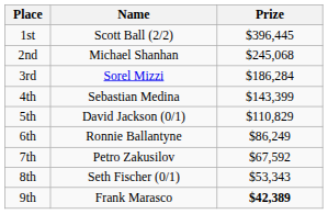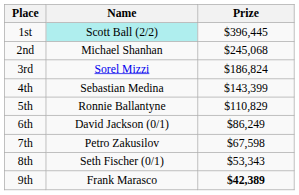 <table class="wikitable">
 <tr>
 <th width="50">Place</th>
 <th width="200">Name</th>
 <th width="125">Prize</th>
 </tr>
 <tr>
 <td align = "center">1st</td>
-<td align = "center">Scott Ball (2/2)</td>
+<td align = "center" style="background: paleturquoise;">Scott Ball (2/2)</td>
 <td align="center">$396,445</td>
 </tr>
 <tr>
 <td align = "center">2nd</td>
 <td align = "center">Michael Shanhan</td>
 <td align="center">$245,068</td>
 </tr>
 <tr>
 <td align = "center">3rd</td>
 <td align = "center"><a href='#'>Sorel Mizzi</a></td>
-<td align="center">$186,284</td>
+<td align="center">$186,824</td>
 </tr>
 <tr>
 <td align = "center">4th</td>
 <td align = "center">Sebastian Medina</td>
 <td align="center">$143,399</td>
 </tr>
 <tr>
 <td align = "center">5th</td>
-<td align = "center">David Jackson (0/1)</td>
+<td align = "center">Ronnie Ballantyne</td>
 <td align="center">$110,829</td>
 </tr>
 <tr>
 <td align = "center">6th</td>
-<td align = "center">Ronnie Ballantyne</td>
+<td align = "center">David Jackson (0/1)</td>
 <td align="center">$86,249</td>
 </tr>
 <tr>
 <td align = "center">7th</td>
 <td align = "center">Petro Zakusilov</td>
-<td align="center">$67,592</td>
+<td align="center">$67,598</td>
 </tr>
 <tr>
 <td align = "center">8th</td>
 <td align = "center">Seth Fischer (0/1)</td>
 <td align="center">$53,343</td>
 </tr>
 <tr>
 <td align = "center">9th</td>
 <td align = "center">Frank Marasco</td>
 <td align="center"><strong>$42,389</strong></td>
 </tr>
 </table>
